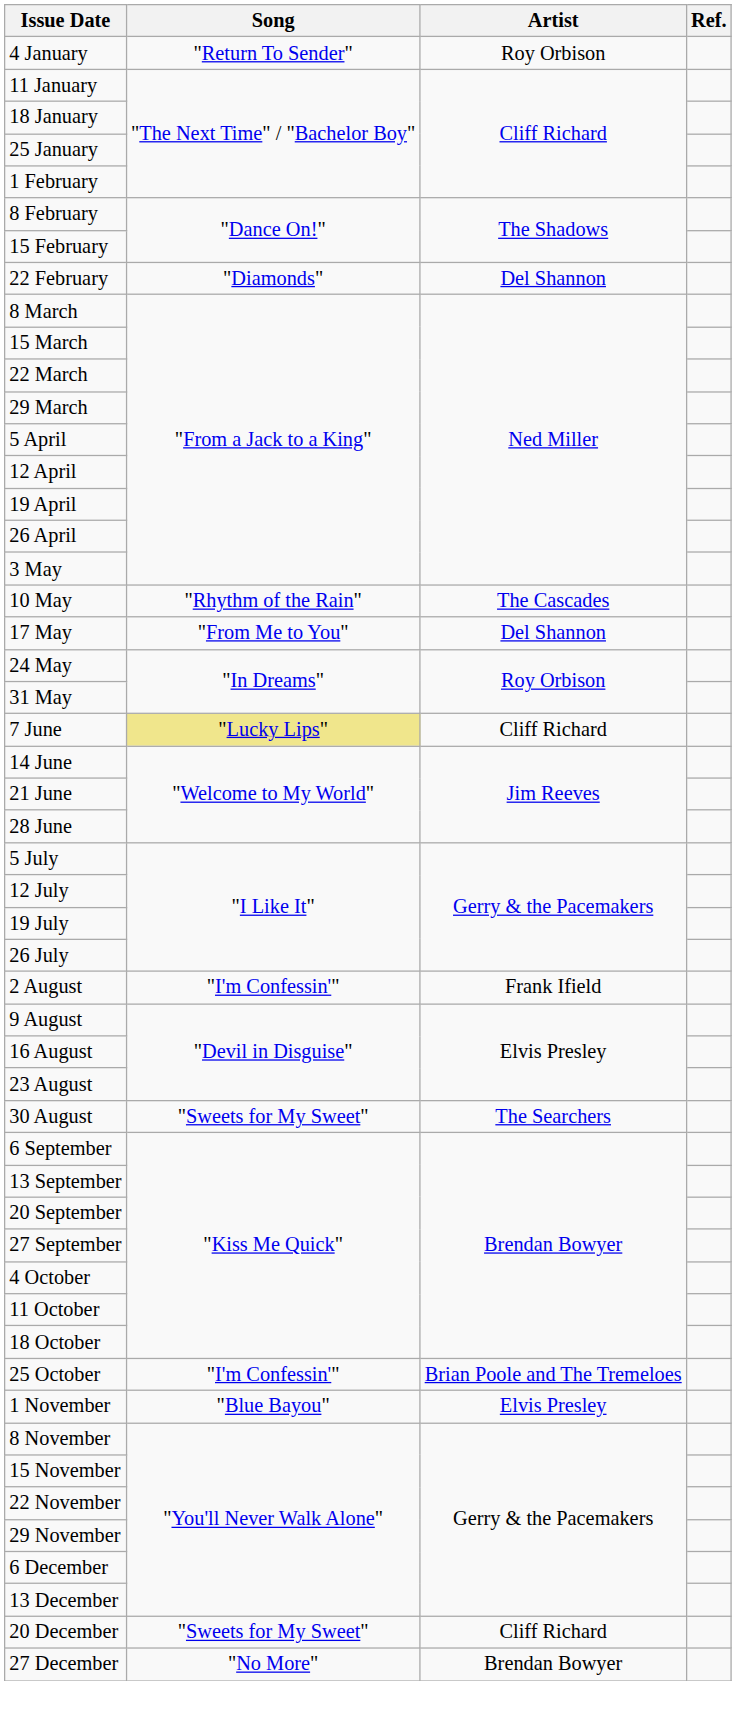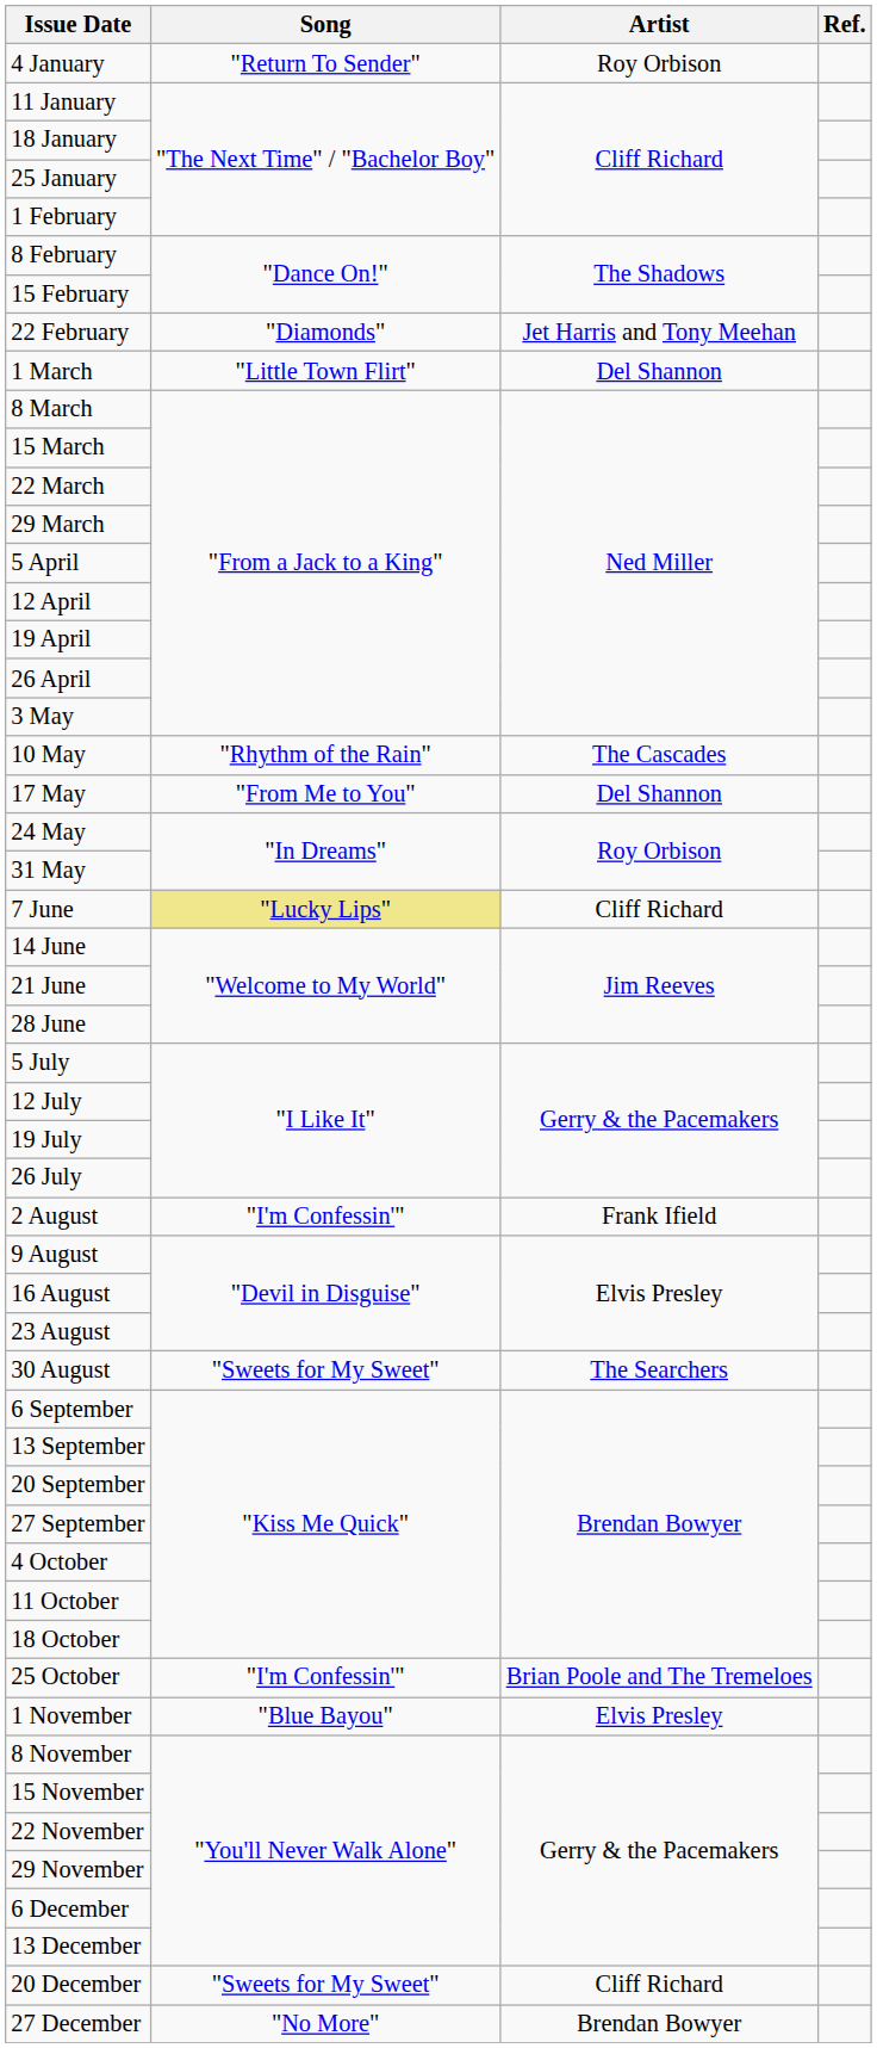 <table class="wikitable">
 <tr>
 <th>Issue Date</th>
 <th>Song</th>
 <th>Artist</th>
 <th>Ref.</th>
 </tr>
 <tr>
 <td>4 January</td>
 <td align=center>"<a href='#'>Return To Sender</a>"</td>
 <td align=center>Roy Orbison</td>
 <td></td>
 </tr>
 <tr>
 <td>11 January</td>
 <td rowspan=4 align=center>"<a href='#'>The Next Time</a>" / "<a href='#'>Bachelor Boy</a>"</td>
 <td rowspan=4 align=center><a href='#'>Cliff Richard</a></td>
 <td></td>
 </tr>
 <tr>
 <td>18 January</td>
 <td></td>
 </tr>
 <tr>
 <td>25 January</td>
 <td></td>
 </tr>
 <tr>
 <td>1 February</td>
 <td></td>
 </tr>
 <tr>
 <td>8 February</td>
 <td rowspan=2 align=center>"<a href='#'>Dance On!</a>"</td>
 <td rowspan=2 align=center><a href='#'>The Shadows</a></td>
 <td></td>
 </tr>
 <tr>
 <td>15 February</td>
 <td></td>
 </tr>
 <tr>
 <td>22 February</td>
 <td align=center>"<a href='#'>Diamonds</a>"</td>
+<td align=center><a href='#'>Jet Harris</a> and <a href='#'>Tony Meehan</a></td>
+<td></td>
+</tr>
+<tr>
+<td>1 March</td>
+<td align=center>"<a href='#'>Little Town Flirt</a>"</td>
 <td align=center><a href='#'>Del Shannon</a></td>
 <td></td>
 </tr>
 <tr>
 <td>8 March</td>
 <td rowspan=9 align=center>"<a href='#'>From a Jack to a King</a>"</td>
 <td rowspan=9 align=center><a href='#'>Ned Miller</a></td>
 <td></td>
 </tr>
 <tr>
 <td>15 March</td>
 <td></td>
 </tr>
 <tr>
 <td>22 March</td>
 <td></td>
 </tr>
 <tr>
 <td>29 March</td>
 <td></td>
 </tr>
 <tr>
 <td>5 April</td>
 <td></td>
 </tr>
 <tr>
 <td>12 April</td>
 <td></td>
 </tr>
 <tr>
 <td>19 April</td>
 <td></td>
 </tr>
 <tr>
 <td>26 April</td>
 <td></td>
 </tr>
 <tr>
 <td>3 May</td>
 <td></td>
 </tr>
 <tr>
 <td>10 May</td>
 <td align=center>"<a href='#'>Rhythm of the Rain</a>"</td>
 <td align=center><a href='#'>The Cascades</a></td>
 <td></td>
 </tr>
 <tr>
 <td>17 May</td>
 <td align=center>"<a href='#'>From Me to You</a>"</td>
 <td align=center><a href='#'>Del Shannon</a></td>
 <td></td>
 </tr>
 <tr>
 <td>24 May</td>
 <td rowspan=2 align=center>"<a href='#'>In Dreams</a>"</td>
 <td rowspan=2 align=center><a href='#'>Roy Orbison</a></td>
 <td></td>
 </tr>
 <tr>
 <td>31 May</td>
 <td></td>
 </tr>
 <tr>
 <td>7 June</td>
 <td align=center style="background: khaki;">"<a href='#'>Lucky Lips</a>"</td>
 <td align=center>Cliff Richard</td>
 <td></td>
 </tr>
 <tr>
 <td>14 June</td>
 <td rowspan=3 align=center>"<a href='#'>Welcome to My World</a>"</td>
 <td rowspan=3 align=center><a href='#'>Jim Reeves</a></td>
 <td></td>
 </tr>
 <tr>
 <td>21 June</td>
 <td></td>
 </tr>
 <tr>
 <td>28 June</td>
 <td></td>
 </tr>
 <tr>
 <td>5 July</td>
 <td rowspan=4 align=center>"<a href='#'>I Like It</a>"</td>
 <td rowspan=4 align=center><a href='#'>Gerry & the Pacemakers</a></td>
 <td></td>
 </tr>
 <tr>
 <td>12 July</td>
 <td></td>
 </tr>
 <tr>
 <td>19 July</td>
 <td></td>
 </tr>
 <tr>
 <td>26 July</td>
 <td></td>
 </tr>
 <tr>
 <td>2 August</td>
 <td align=center>"<a href='#'>I'm Confessin'</a>"</td>
 <td align=center>Frank Ifield</td>
 <td></td>
 </tr>
 <tr>
 <td>9 August</td>
 <td rowspan=3 align=center>"<a href='#'>Devil in Disguise</a>"</td>
 <td rowspan=3 align=center>Elvis Presley</td>
 <td></td>
 </tr>
 <tr>
 <td>16 August</td>
 <td></td>
 </tr>
 <tr>
 <td>23 August</td>
 <td></td>
 </tr>
 <tr>
 <td>30 August</td>
 <td align=center>"<a href='#'>Sweets for My Sweet</a>"</td>
 <td align=center><a href='#'>The Searchers</a></td>
 <td></td>
 </tr>
 <tr>
 <td>6 September</td>
 <td rowspan=7 align=center>"<a href='#'>Kiss Me Quick</a>"</td>
 <td rowspan=7 align=center><a href='#'>Brendan Bowyer</a></td>
 <td></td>
 </tr>
 <tr>
 <td>13 September</td>
 <td></td>
 </tr>
 <tr>
 <td>20 September</td>
 <td></td>
 </tr>
 <tr>
 <td>27 September</td>
 <td></td>
 </tr>
 <tr>
 <td>4 October</td>
 <td></td>
 </tr>
 <tr>
 <td>11 October</td>
 <td></td>
 </tr>
 <tr>
 <td>18 October</td>
 <td></td>
 </tr>
 <tr>
 <td>25 October</td>
 <td align=center>"<a href='#'>I'm Confessin'</a>"</td>
 <td align=center><a href='#'>Brian Poole and The Tremeloes</a></td>
 <td></td>
 </tr>
 <tr>
 <td>1 November</td>
 <td align=center>"<a href='#'>Blue Bayou</a>"</td>
 <td align=center><a href='#'>Elvis Presley</a></td>
 <td></td>
 </tr>
 <tr>
 <td>8 November</td>
 <td rowspan=6 align=center>"<a href='#'>You'll Never Walk Alone</a>"</td>
 <td rowspan=6 align=center>Gerry & the Pacemakers</td>
 <td></td>
 </tr>
 <tr>
 <td>15 November</td>
 <td></td>
 </tr>
 <tr>
 <td>22 November</td>
 <td></td>
 </tr>
 <tr>
 <td>29 November</td>
 <td></td>
 </tr>
 <tr>
 <td>6 December</td>
 <td></td>
 </tr>
 <tr>
 <td>13 December</td>
 <td></td>
 </tr>
 <tr>
 <td>20 December</td>
 <td align=center>"<a href='#'>Sweets for My Sweet</a>"</td>
 <td align=center>Cliff Richard</td>
 <td></td>
 </tr>
 <tr>
 <td>27 December</td>
 <td align=center>"<a href='#'>No More</a>"</td>
 <td align=center>Brendan Bowyer</td>
 <td></td>
 </tr>
 </table>
